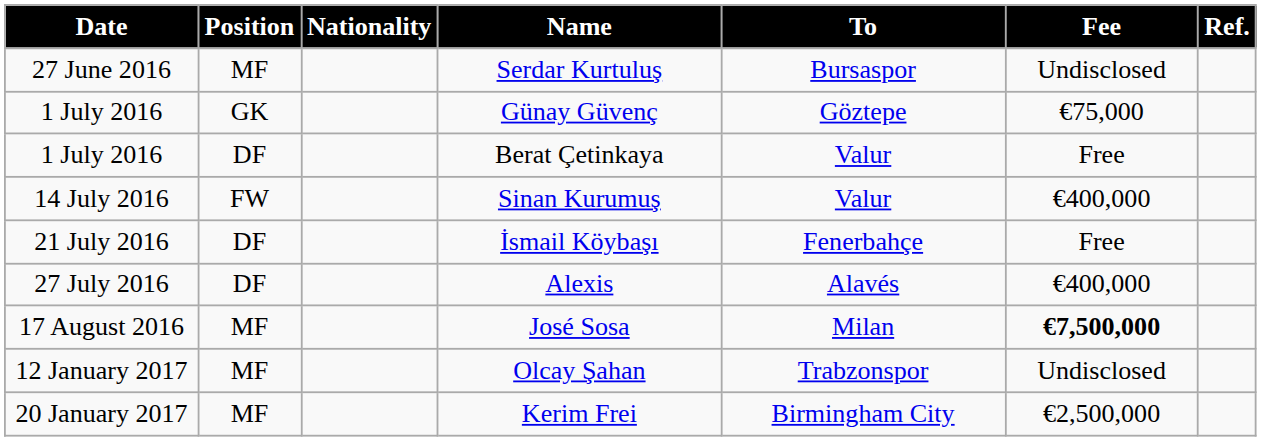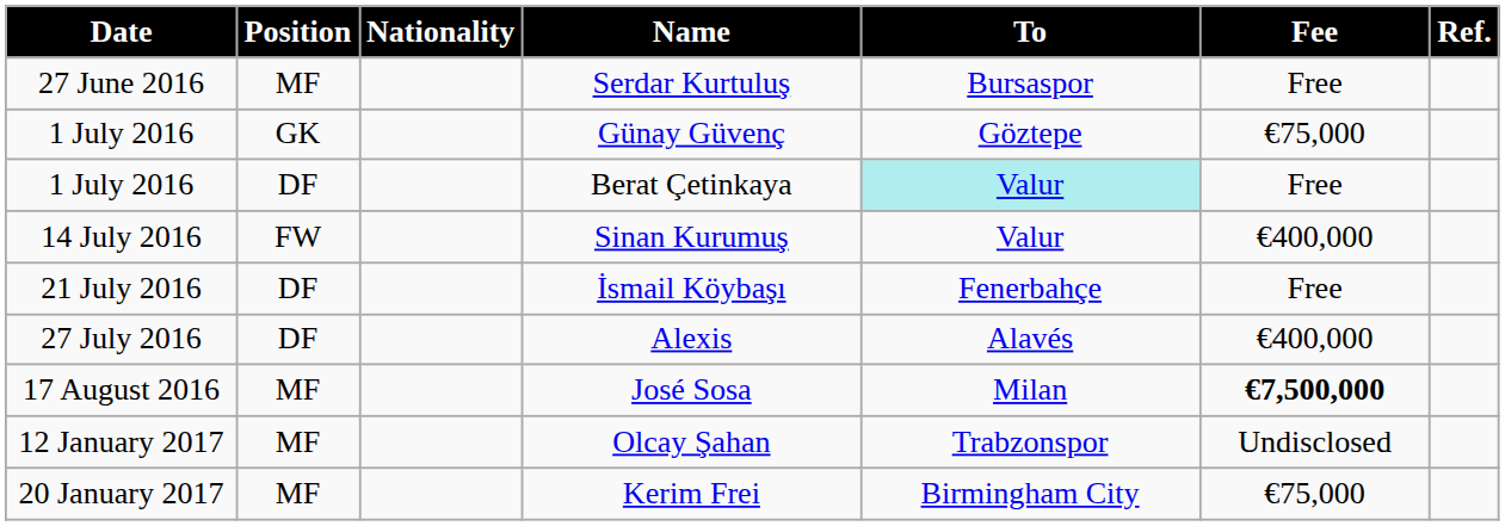 <table class="wikitable"  style="text-align:center; font-size:90%; ">
 <tr>
 <th style="background:#000000; color:white; width:100px;">Date</th>
 <th style="background:#000000; color:white; width:50px;">Position</th>
 <th style="background:#000000; color:white; width:50px;">Nationality</th>
 <th style="background:#000000; color:white; width:150px;">Name</th>
 <th style="background:#000000; color:white; width:150px;">To</th>
 <th style="background:#000000; color:white; width:100px;">Fee</th>
 <th style="background:#000000; color:white; width:25px;">Ref.</th>
 </tr>
 <tr>
 <td>27 June 2016</td>
 <td>MF</td>
 <td></td>
 <td><a href='#'>Serdar Kurtuluş</a></td>
 <td><a href='#'>Bursaspor</a></td>
-<td>Undisclosed</td>
+<td>Free</td>
 <td></td>
 </tr>
 <tr>
 <td>1 July 2016</td>
 <td>GK</td>
 <td></td>
 <td><a href='#'>Günay Güvenç</a></td>
 <td><a href='#'>Göztepe</a></td>
 <td>€75,000</td>
 <td></td>
 </tr>
 <tr>
 <td>1 July 2016</td>
 <td>DF</td>
 <td></td>
 <td>Berat Çetinkaya</td>
-<td><a href='#'>Valur</a></td>
+<td style="background: paleturquoise;"><a href='#'>Valur</a></td>
 <td>Free</td>
 <td></td>
 </tr>
 <tr>
 <td>14 July 2016</td>
 <td>FW</td>
 <td></td>
 <td><a href='#'>Sinan Kurumuş</a></td>
 <td><a href='#'>Valur</a></td>
 <td>€400,000</td>
 <td></td>
 </tr>
 <tr>
 <td>21 July 2016</td>
 <td>DF</td>
 <td></td>
 <td><a href='#'>İsmail Köybaşı</a></td>
 <td><a href='#'>Fenerbahçe</a></td>
 <td>Free</td>
 <td></td>
 </tr>
 <tr>
 <td>27 July 2016</td>
 <td>DF</td>
 <td></td>
 <td><a href='#'>Alexis</a></td>
 <td><a href='#'>Alavés</a></td>
 <td>€400,000</td>
 <td></td>
 </tr>
 <tr>
 <td>17 August 2016</td>
 <td>MF</td>
 <td></td>
 <td><a href='#'>José Sosa</a></td>
 <td><a href='#'>Milan</a></td>
 <td><strong>€7,500,000</strong></td>
 <td></td>
 </tr>
 <tr>
 <td>12 January 2017</td>
 <td>MF</td>
 <td></td>
 <td><a href='#'>Olcay Şahan</a></td>
 <td><a href='#'>Trabzonspor</a></td>
 <td>Undisclosed</td>
 <td></td>
 </tr>
 <tr>
 <td>20 January 2017</td>
 <td>MF</td>
 <td></td>
 <td><a href='#'>Kerim Frei</a></td>
 <td><a href='#'>Birmingham City</a></td>
-<td>€2,500,000</td>
+<td>€75,000</td>
 <td></td>
 </tr>
 </table>
